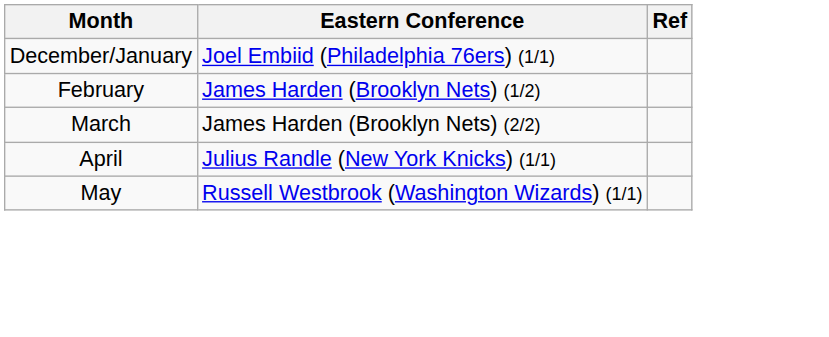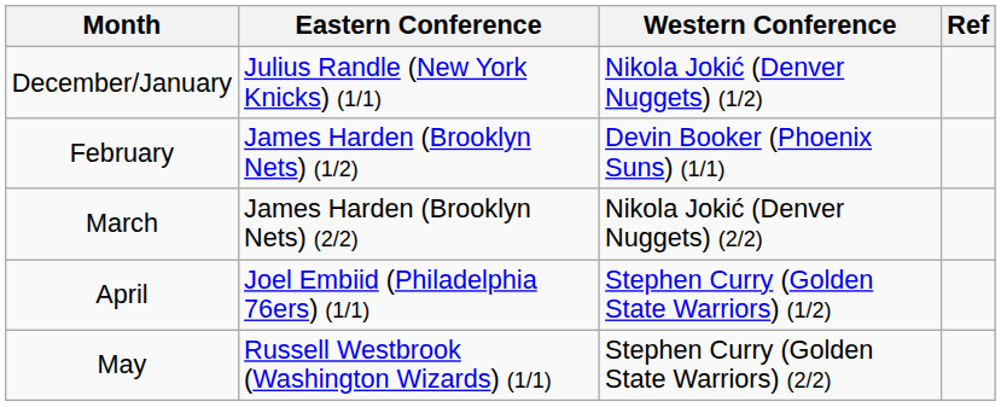 <table class="wikitable sortable" style="text-align:left;">
 <tr>
 <th>Month</th>
 <th>Eastern Conference</th>
+<th>Western Conference</th>
 <th class=unsortable>Ref</th>
 </tr>
 <tr>
 <td style="text-align:center;">December/January</td>
-<td><a href='#'>Joel Embiid</a> (<a href='#'>Philadelphia 76ers</a>) <small>(1/1)</small></td>
+<td><a href='#'>Julius Randle</a> (<a href='#'>New York Knicks</a>) <small>(1/1)</small></td>
+<td><a href='#'>Nikola Jokić</a> (<a href='#'>Denver Nuggets</a>) <small>(1/2)</small></td>
 <td style="text-align:center;"></td>
 </tr>
 <tr>
 <td style="text-align:center;">February</td>
 <td><a href='#'>James Harden</a> (<a href='#'>Brooklyn Nets</a>) <small>(1/2)</small></td>
+<td><a href='#'>Devin Booker</a> (<a href='#'>Phoenix Suns</a>) <small>(1/1)</small></td>
 <td style="text-align:center;"></td>
 </tr>
 <tr>
 <td style="text-align:center;">March</td>
 <td>James Harden (Brooklyn Nets) <small>(2/2)</small></td>
+<td>Nikola Jokić (Denver Nuggets) <small>(2/2)</small></td>
 <td style="text-align:center;"></td>
 </tr>
 <tr>
 <td style="text-align:center;">April</td>
-<td><a href='#'>Julius Randle</a> (<a href='#'>New York Knicks</a>) <small>(1/1)</small></td>
+<td><a href='#'>Joel Embiid</a> (<a href='#'>Philadelphia 76ers</a>) <small>(1/1)</small></td>
+<td><a href='#'>Stephen Curry</a> (<a href='#'>Golden State Warriors</a>) <small>(1/2)</small></td>
 <td style="text-align:center;"></td>
 </tr>
 <tr>
 <td style="text-align:center;">May</td>
 <td><a href='#'>Russell Westbrook</a> (<a href='#'>Washington Wizards</a>) <small>(1/1)</small></td>
+<td>Stephen Curry (Golden State Warriors) <small>(2/2)</small></td>
 <td style="text-align:center;"></td>
 </tr>
 </table>
